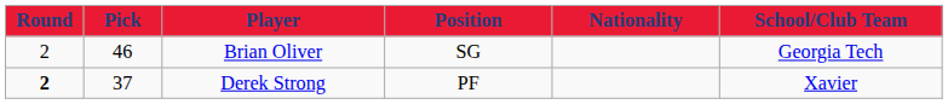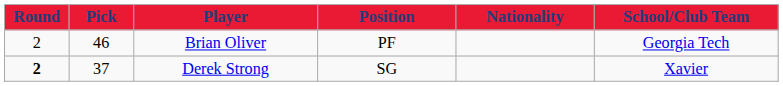 <table class="wikitable sortable sortable">
 <tr>
 <th style="background:#EB1A34;color:#243D7B;" width="7%">Round</th>
 <th style="background:#EB1A34;color:#243D7B;" width="7%">Pick</th>
 <th style="background:#EB1A34;color:#243D7B;" width="20%">Player</th>
 <th style="background:#EB1A34;color:#243D7B;" width="15%">Position</th>
 <th style="background:#EB1A34;color:#243D7B;" width="15%">Nationality</th>
 <th style="background:#EB1A34;color:#243D7B;" width="20%">School/Club Team</th>
 </tr>
 <tr style="text-align: center">
 <td>2</td>
 <td>46</td>
 <td><a href='#'>Brian Oliver</a></td>
-<td>SG</td>
+<td>PF</td>
 <td></td>
 <td><a href='#'>Georgia Tech</a></td>
 </tr>
 <tr style="text-align: center">
 <td><strong>2</strong></td>
 <td>37</td>
 <td><a href='#'>Derek Strong</a></td>
-<td>PF</td>
+<td>SG</td>
 <td></td>
 <td><a href='#'>Xavier</a></td>
 </tr>
 </table>
